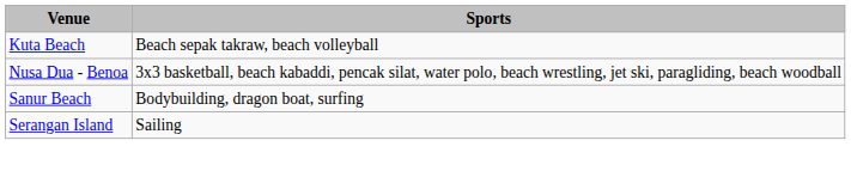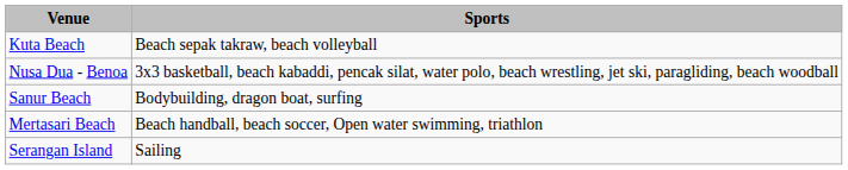 <table class="wikitable" style="text-align: left; font-size: 95%;">
 <tr style="text-align:center; color:black; font-weight:bold; background:silver;">
 <td>Venue</td>
 <td>Sports</td>
 </tr>
 <tr>
 <td><a href='#'>Kuta Beach</a></td>
 <td>Beach sepak takraw, beach volleyball</td>
 </tr>
 <tr>
 <td><a href='#'>Nusa Dua</a> - <a href='#'>Benoa</a></td>
 <td>3x3 basketball, beach kabaddi, pencak silat, water polo, beach wrestling, jet ski, paragliding, beach woodball</td>
 </tr>
 <tr>
 <td><a href='#'>Sanur Beach</a></td>
 <td>Bodybuilding, dragon boat, surfing</td>
 </tr>
 <tr>
+<td><a href='#'>Mertasari Beach</a></td>
+<td>Beach handball, beach soccer, Open water swimming, triathlon</td>
+</tr>
+<tr>
 <td><a href='#'>Serangan Island</a></td>
 <td>Sailing</td>
 </tr>
 </table>
